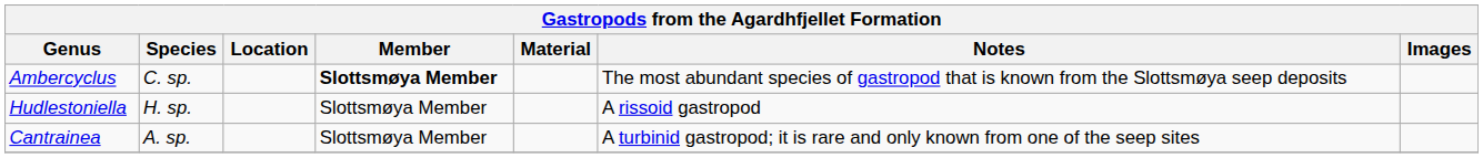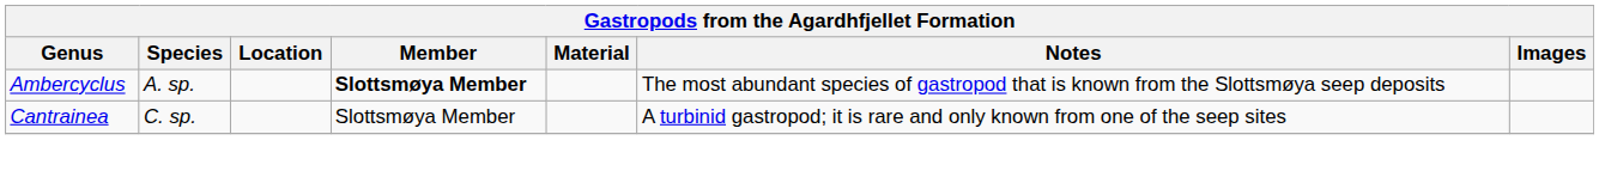 <table class="wikitable"  style="margin:auto; width:100%;">
 <tr>
 <th colspan="7" align="center"><strong><a href='#'>Gastropods</a> from the Agardhfjellet Formation</strong></th>
 </tr>
 <tr>
 <th>Genus</th>
 <th>Species</th>
 <th>Location</th>
 <th>Member</th>
 <th>Material</th>
 <th>Notes</th>
 <th>Images</th>
 </tr>
 <tr>
 <td><em><a href='#'>Ambercyclus</a></em></td>
-<td><em>C. sp.</em></td>
+<td><em>A. sp.</em></td>
 <td></td>
 <td><strong>Slottsmøya Member</strong></td>
 <td></td>
 <td>The most abundant species of <a href='#'>gastropod</a> that is known from the Slottsmøya seep deposits</td>
 <td></td>
 </tr>
 <tr>
-<td><em><a href='#'>Hudlestoniella</a></em></td>
-<td><em>H. sp.</em></td>
-<td></td>
-<td>Slottsmøya Member</td>
-<td></td>
-<td>A <a href='#'>rissoid</a> gastropod</td>
-<td></td>
-</tr>
-<tr>
 <td><em><a href='#'>Cantrainea</a></em></td>
-<td><em>A. sp.</em></td>
+<td><em>C. sp.</em></td>
 <td></td>
 <td>Slottsmøya Member</td>
 <td></td>
 <td>A <a href='#'>turbinid</a> gastropod; it is rare and only known from one of the seep sites</td>
 <td></td>
 </tr>
 <tr>
 </tr>
 </table>
